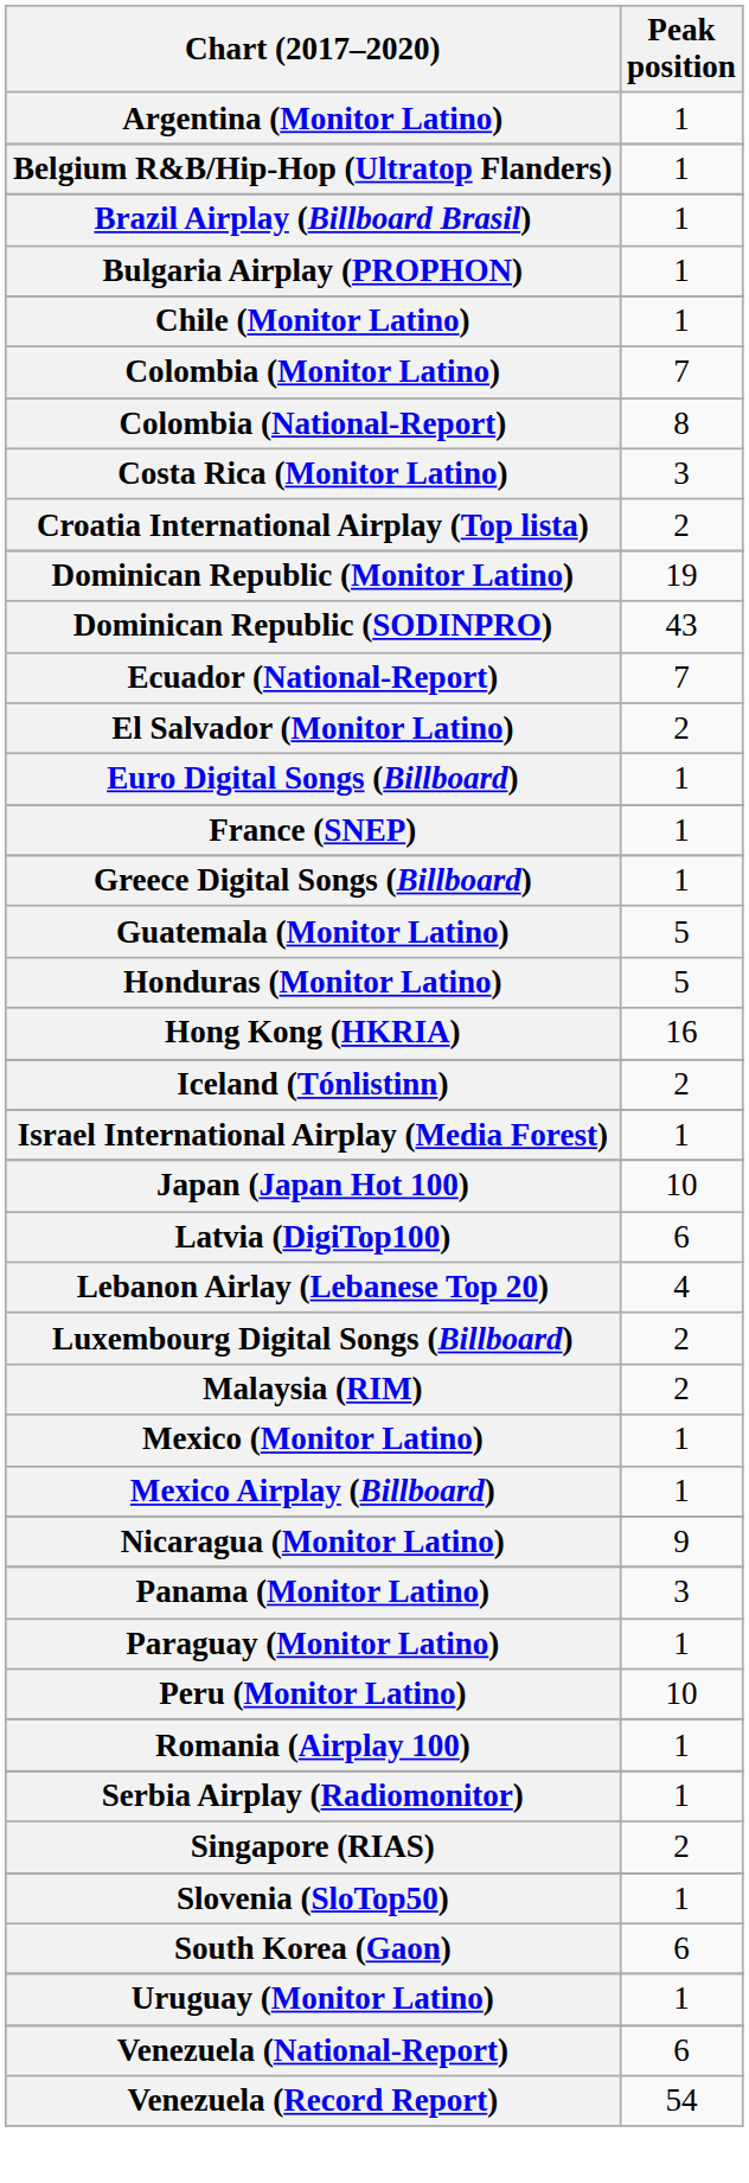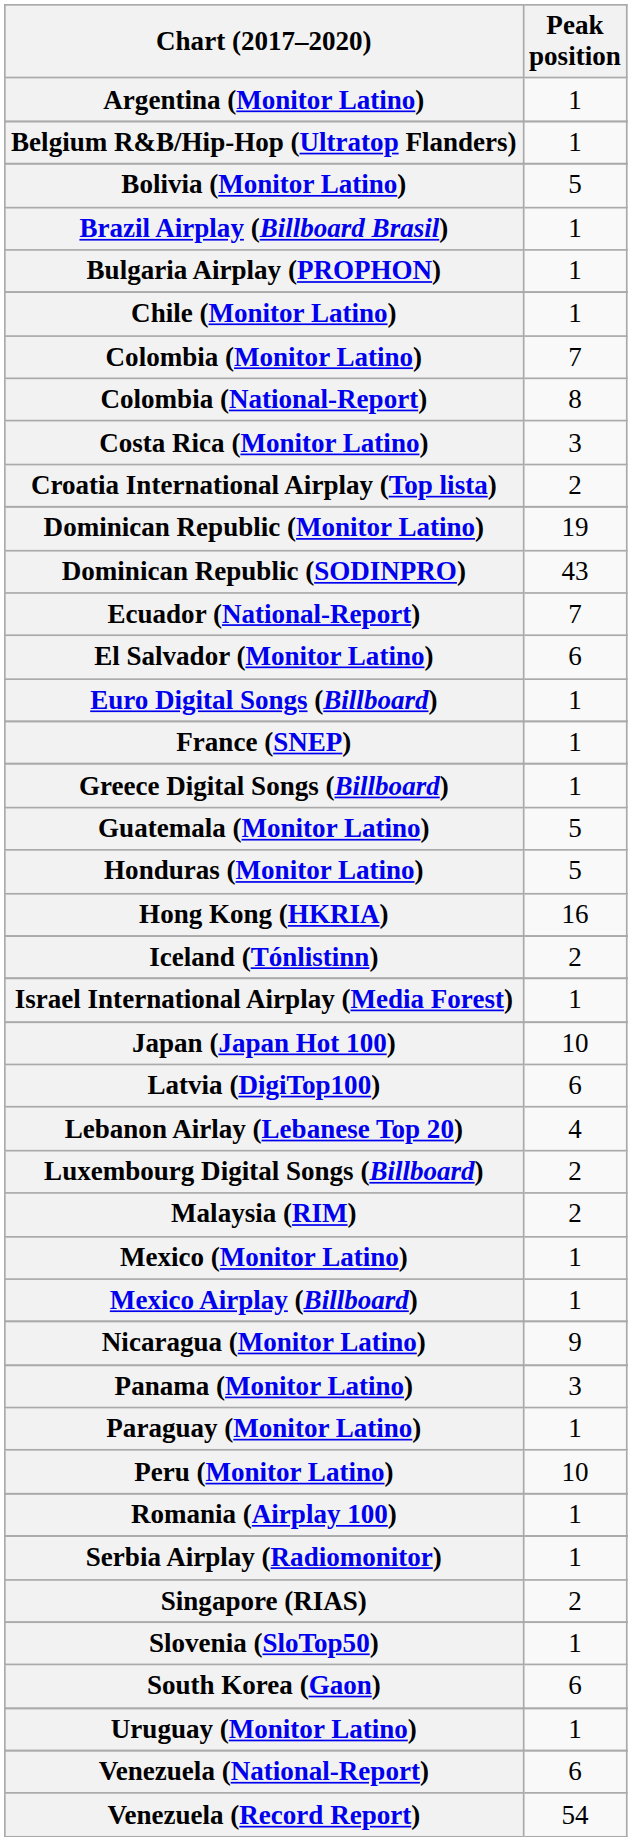 <table class="wikitable sortable plainrowheaders" style="text-align:center">
 <tr>
 <th scope="col">Chart (2017–2020)</th>
 <th scope="col">Peak<br> position</th>
 </tr>
 <tr>
 <th scope="row">Argentina (<a href='#'>Monitor Latino</a>)</th>
 <td>1</td>
 </tr>
 <tr>
 </tr>
 <tr>
 </tr>
 <tr>
 </tr>
 <tr>
 <th scope="row">Belgium R&B/Hip-Hop (<a href='#'>Ultratop</a> Flanders)</th>
 <td>1</td>
 </tr>
 <tr>
+</tr>
+<tr>
+<th scope="row">Bolivia (<a href='#'>Monitor Latino</a>)</th>
+<td>5</td>
 </tr>
 <tr>
 <th scope="row"><a href='#'>Brazil Airplay</a> (<em><a href='#'>Billboard Brasil</a></em>) </th>
 <td>1</td>
 </tr>
 <tr>
 <th scope="row">Bulgaria Airplay (<a href='#'>PROPHON</a>)</th>
 <td>1</td>
 </tr>
 <tr>
 </tr>
 <tr>
 </tr>
 <tr>
 </tr>
 <tr>
 </tr>
 <tr>
 <th scope="row">Chile (<a href='#'>Monitor Latino</a>)</th>
 <td>1</td>
 </tr>
 <tr>
 <th scope="row">Colombia (<a href='#'>Monitor Latino</a>)</th>
 <td>7</td>
 </tr>
 <tr>
 <th scope="row">Colombia (<a href='#'>National-Report</a>)</th>
 <td>8</td>
 </tr>
 <tr>
 <th scope="row">Costa Rica (<a href='#'>Monitor Latino</a>)</th>
 <td>3</td>
 </tr>
 <tr>
 <th scope="row">Croatia International Airplay (<a href='#'>Top lista</a>)</th>
 <td>2</td>
 </tr>
 <tr>
 </tr>
 <tr>
 </tr>
 <tr>
 </tr>
 <tr>
 </tr>
 <tr>
 <th scope="row">Dominican Republic (<a href='#'>Monitor Latino</a>)</th>
 <td>19</td>
 </tr>
 <tr>
 <th scope="row">Dominican Republic (<a href='#'>SODINPRO</a>)</th>
 <td>43</td>
 </tr>
 <tr>
 <th scope="row">Ecuador (<a href='#'>National-Report</a>)</th>
 <td>7</td>
 </tr>
 <tr>
 <th scope="row">El Salvador (<a href='#'>Monitor Latino</a>)</th>
-<td>2</td>
+<td>6</td>
 </tr>
 <tr>
 <th scope="row"><a href='#'>Euro Digital Songs</a> (<em><a href='#'>Billboard</a></em>)</th>
 <td>1</td>
 </tr>
 <tr>
 </tr>
 <tr>
 <th scope="row">France (<a href='#'>SNEP</a>)</th>
 <td>1</td>
 </tr>
 <tr>
 </tr>
 <tr>
 <th scope="row">Greece Digital Songs (<em><a href='#'>Billboard</a></em>)</th>
 <td>1</td>
 </tr>
 <tr>
 <th scope="row">Guatemala (<a href='#'>Monitor Latino</a>)</th>
 <td>5</td>
 </tr>
 <tr>
 <th scope="row">Honduras (<a href='#'>Monitor Latino</a>)</th>
 <td>5</td>
 </tr>
 <tr>
 <th scope="row">Hong Kong (<a href='#'>HKRIA</a>)</th>
 <td>16</td>
 </tr>
 <tr>
 </tr>
 <tr>
 </tr>
 <tr>
 </tr>
 <tr>
 </tr>
 <tr>
 <th scope="row">Iceland (<a href='#'>Tónlistinn</a>)</th>
 <td>2</td>
 </tr>
 <tr>
 </tr>
 <tr>
 <th scope="row">Israel International Airplay (<a href='#'>Media Forest</a>)</th>
 <td>1</td>
 </tr>
 <tr>
 </tr>
 <tr>
 <th scope="row">Japan (<a href='#'>Japan Hot 100</a>)</th>
 <td>10</td>
 </tr>
 <tr>
 <th scope="row">Latvia (<a href='#'>DigiTop100</a>)</th>
 <td>6</td>
 </tr>
 <tr>
 <th scope="row">Lebanon Airlay (<a href='#'>Lebanese Top 20</a>)</th>
 <td>4</td>
 </tr>
 <tr>
 <th scope="row">Luxembourg Digital Songs (<em><a href='#'>Billboard</a></em>)</th>
 <td>2</td>
 </tr>
 <tr>
 <th scope="row">Malaysia (<a href='#'>RIM</a>)</th>
 <td>2</td>
 </tr>
 <tr>
 <th scope="row">Mexico (<a href='#'>Monitor Latino</a>)</th>
 <td>1</td>
 </tr>
 <tr>
 <th scope="row"><a href='#'>Mexico Airplay</a> (<em><a href='#'>Billboard</a></em>)</th>
 <td>1</td>
 </tr>
 <tr>
 </tr>
 <tr>
 </tr>
 <tr>
 </tr>
 <tr>
 <th scope="row">Nicaragua (<a href='#'>Monitor Latino</a>)</th>
 <td>9</td>
 </tr>
 <tr>
 </tr>
 <tr>
 <th scope="row">Panama (<a href='#'>Monitor Latino</a>)</th>
 <td>3</td>
 </tr>
 <tr>
 <th scope="row">Paraguay (<a href='#'>Monitor Latino</a>)</th>
 <td>1</td>
 </tr>
 <tr>
 <th scope="row">Peru (<a href='#'>Monitor Latino</a>)</th>
 <td>10</td>
 </tr>
 <tr>
 </tr>
 <tr>
 </tr>
 <tr>
 </tr>
 <tr>
 <th scope="row">Romania (<a href='#'>Airplay 100</a>)</th>
 <td>1</td>
 </tr>
 <tr>
 </tr>
 <tr>
 </tr>
 <tr>
 <th scope="row">Serbia Airplay (<a href='#'>Radiomonitor</a>)</th>
 <td>1</td>
 </tr>
 <tr>
 <th scope="row">Singapore (RIAS)</th>
 <td>2</td>
 </tr>
 <tr>
 </tr>
 <tr>
 </tr>
 <tr>
 <th scope="row">Slovenia (<a href='#'>SloTop50</a>)</th>
 <td>1</td>
 </tr>
 <tr>
 <th scope="row">South Korea (<a href='#'>Gaon</a>)</th>
 <td>6</td>
 </tr>
 <tr>
 </tr>
 <tr>
 </tr>
 <tr>
 </tr>
 <tr>
 </tr>
 <tr>
 </tr>
 <tr>
 <th scope="row">Uruguay (<a href='#'>Monitor Latino</a>)</th>
 <td>1</td>
 </tr>
 <tr>
 </tr>
 <tr>
 </tr>
 <tr>
 </tr>
 <tr>
 </tr>
 <tr>
 </tr>
 <tr>
 </tr>
 <tr>
 </tr>
 <tr>
 </tr>
 <tr>
 </tr>
 <tr>
 <th scope="row">Venezuela (<a href='#'>National-Report</a>)</th>
 <td>6</td>
 </tr>
 <tr>
 <th scope="row">Venezuela (<a href='#'>Record Report</a>)</th>
 <td>54</td>
 </tr>
 </table>
